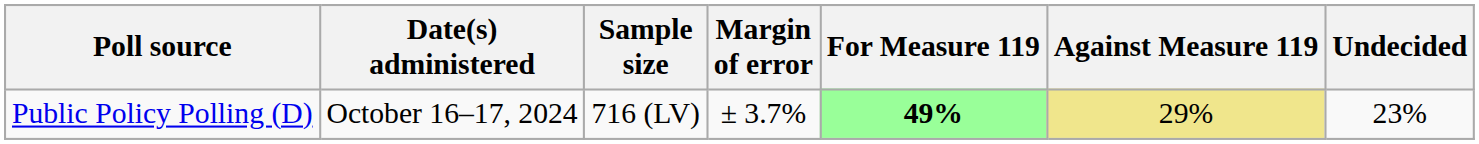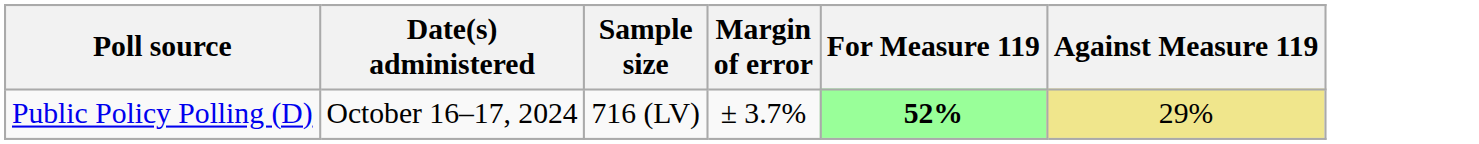 <table class="wikitable" style="font-size:90%;text-align:center;">
 <tr>
 <th>Poll source</th>
 <th>Date(s)<br>administered</th>
 <th>Sample<br>size</th>
 <th>Margin<br>of error</th>
 <th>For Measure 119</th>
 <th>Against Measure 119</th>
-<th>Undecided</th>
 </tr>
 <tr>
 <td style="text-align:left;"><a href='#'>Public Policy Polling (D)</a></td>
 <td data-sort-value="2024-10-17">October 16–17, 2024</td>
 <td>716 (LV)</td>
 <td>± 3.7%</td>
-<td style="background: rgb(153, 255, 153);"><strong>49%</strong></td>
+<td style="background: rgb(153, 255, 153);"><strong>52%</strong></td>
 <td style="background: khaki;">29%</td>
-<td>23%</td>
 </tr>
 </table>
